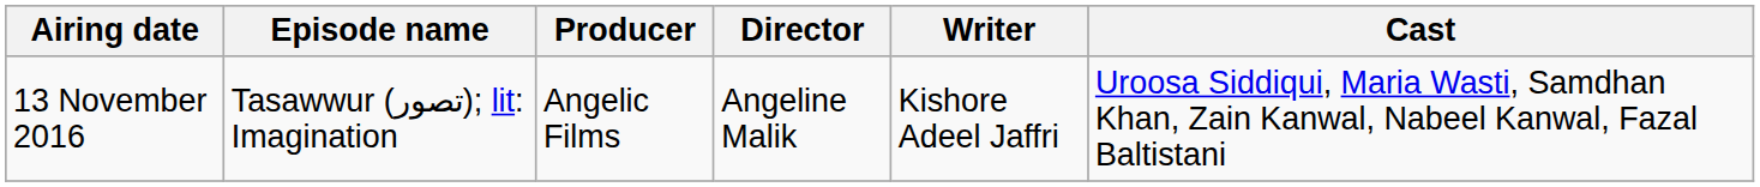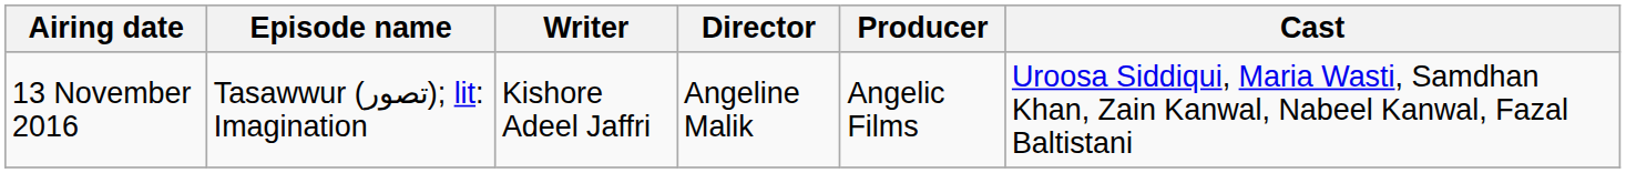 <table class="wikitable plainrowheaders">
 <tr>
 <th>Airing date</th>
 <th>Episode name</th>
+<th>Writer</th>
+<th>Director</th>
 <th>Producer</th>
-<th>Director</th>
-<th>Writer</th>
 <th>Cast</th>
 </tr>
 <tr>
 <td>13 November 2016</td>
 <td>Tasawwur (تصور); <a href='#'>lit</a>: Imagination</td>
+<td>Kishore Adeel Jaffri</td>
+<td>Angeline Malik</td>
 <td>Angelic Films</td>
-<td>Angeline Malik</td>
-<td>Kishore Adeel Jaffri</td>
 <td><a href='#'>Uroosa Siddiqui</a>, <a href='#'>Maria Wasti</a>, Samdhan Khan, Zain Kanwal, Nabeel Kanwal, Fazal Baltistani</td>
 </tr>
 </table>
